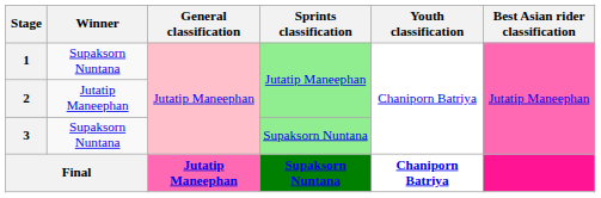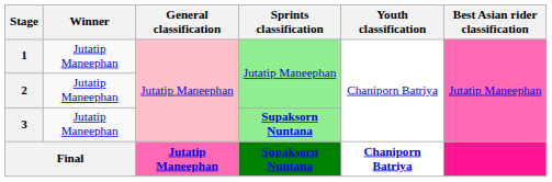 <table class="wikitable" style="text-align: center; font-size:86%;">
 <tr style="background-color: #efefef;">
 <th width="1%">Stage</th>
 <th width="7%">Winner</th>
 <th width="7%">General classification<br></th>
 <th width="7%">Sprints classification<br></th>
 <th width="7%">Youth classification<br></th>
 <th width="7%">Best Asian rider classification<br></th>
 </tr>
 <tr>
 <th>1</th>
-<td><a href='#'>Supaksorn Nuntana</a></td>
+<td><a href='#'>Jutatip Maneephan</a></td>
 <td style="background:pink;" rowspan=3><a href='#'>Jutatip Maneephan</a></td>
 <td style="background:lightgreen;" rowspan=2><a href='#'>Jutatip Maneephan</a></td>
 <td style="background:white;" rowspan=3><a href='#'>Chaniporn Batriya</a></td>
 <td style="background:HotPink;" rowspan=3><a href='#'>Jutatip Maneephan</a></td>
 </tr>
 <tr>
 <th>2</th>
 <td><a href='#'>Jutatip Maneephan</a></td>
 </tr>
 <tr>
 <th>3</th>
-<td><a href='#'>Supaksorn Nuntana</a></td>
-<td style="background:lightgreen;" rowspan=1><a href='#'>Supaksorn Nuntana</a></td>
+<td><a href='#'>Jutatip Maneephan</a></td>
+<td style="background:lightgreen;" rowspan=1><strong><a href='#'>Supaksorn Nuntana</a></strong></td>
 </tr>
 <tr>
 <th colspan=2><strong>Final</strong></th>
 <th style="background:HotPink;"><a href='#'>Jutatip Maneephan</a></th>
 <th style="background:green;"><a href='#'>Supaksorn Nuntana</a></th>
 <th style="background:white;"><a href='#'>Chaniporn Batriya</a></th>
 <th style="background:DeepPink;"></th>
 </tr>
 </table>
